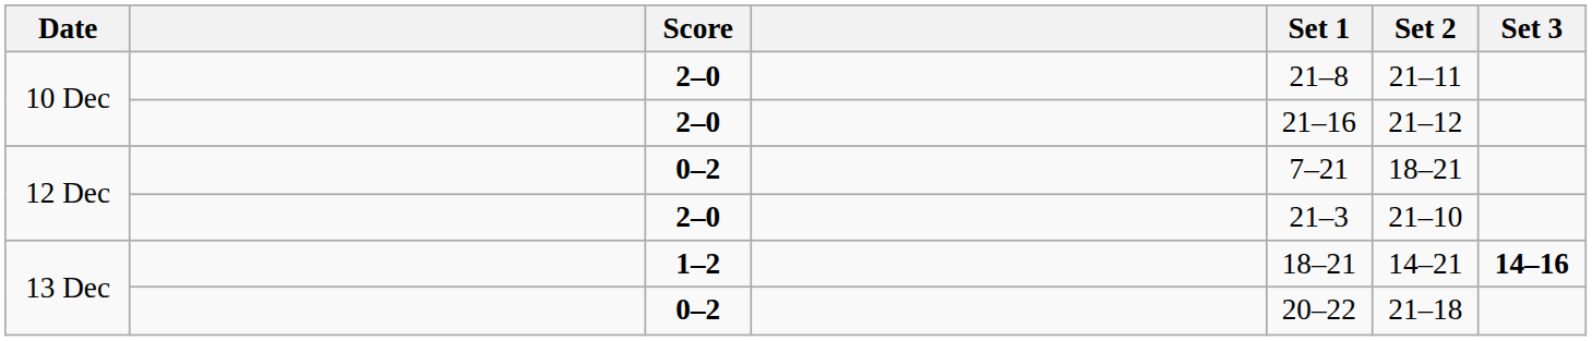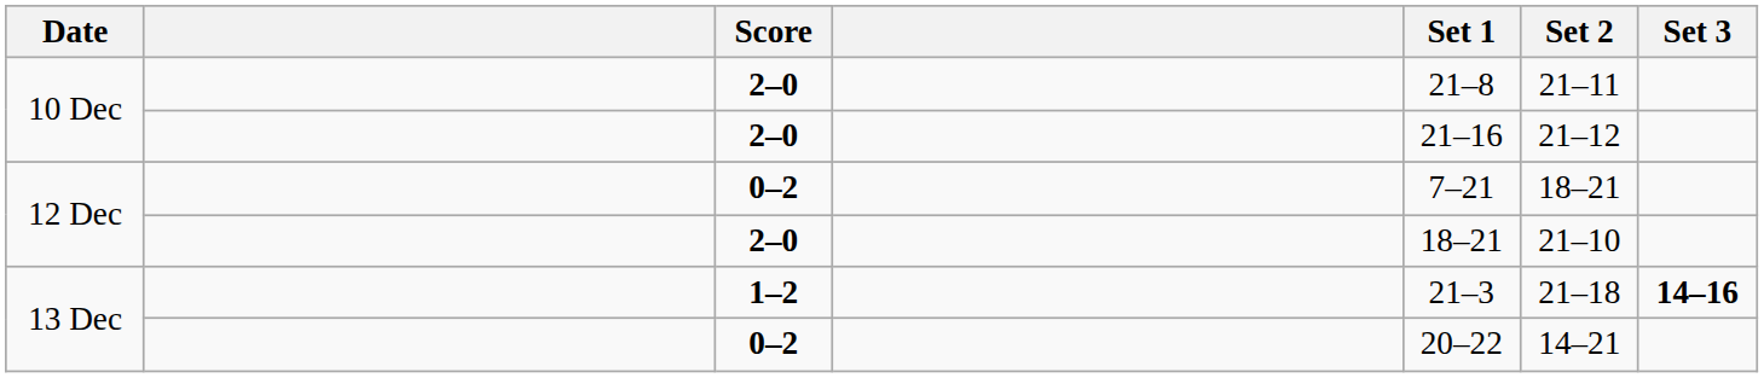 <table class="wikitable" style="text-align: center;">
 <tr>
 <th width="60">Date</th>
 <th align="right" width="270"></th>
 <th width="50">Score</th>
 <th align="left" width="270"></th>
 <th width="50">Set 1</th>
 <th width="50">Set 2</th>
 <th width="50">Set 3</th>
 </tr>
 <tr>
 <td rowspan=2>10 Dec</td>
 <td align=left><strong></strong></td>
 <td align=center><strong>2–0</strong></td>
 <td align=left></td>
 <td>21–8</td>
 <td>21–11</td>
 <td></td>
 </tr>
 <tr>
 <td align=left><strong></strong></td>
 <td align=center><strong>2–0</strong></td>
 <td align=left></td>
 <td>21–16</td>
 <td>21–12</td>
 <td></td>
 </tr>
 <tr>
 <td rowspan=2>12 Dec</td>
 <td align=left></td>
 <td align=center><strong>0–2</strong></td>
 <td align=left><strong></strong></td>
 <td>7–21</td>
 <td>18–21</td>
 <td></td>
 </tr>
 <tr>
 <td align=left><strong></strong></td>
 <td align=center><strong>2–0</strong></td>
 <td align=left></td>
-<td>21–3</td>
+<td>18–21</td>
 <td>21–10</td>
 <td></td>
 </tr>
 <tr>
 <td rowspan=2>13 Dec</td>
 <td align=left></td>
 <td align=center><strong>1–2</strong></td>
 <td align=left><strong></strong></td>
-<td>18–21</td>
-<td>14–21</td>
+<td>21–3</td>
+<td>21–18</td>
 <td><strong>14–16</strong></td>
 </tr>
 <tr>
 <td align=left></td>
 <td align=center><strong>0–2</strong></td>
 <td align=left><strong></strong></td>
 <td>20–22</td>
-<td>21–18</td>
+<td>14–21</td>
 <td></td>
 </tr>
 </table>
